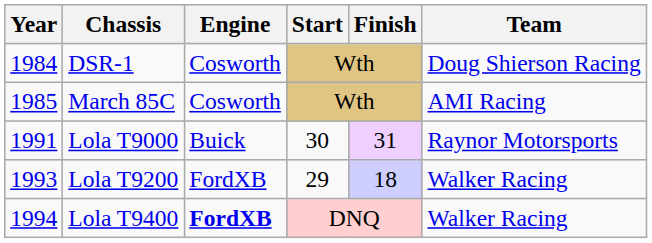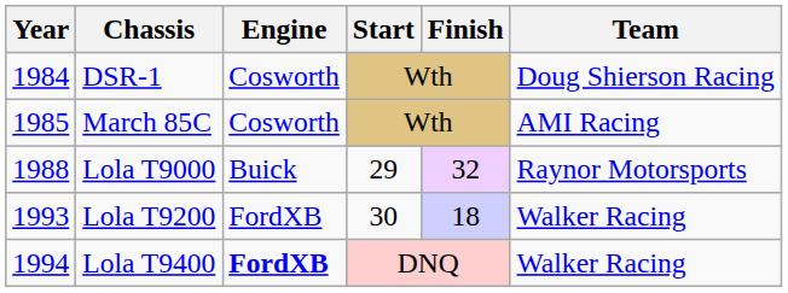 <table class="wikitable" style="font-size: 95%;">
 <tr>
 <th>Year</th>
 <th>Chassis</th>
 <th>Engine</th>
 <th>Start</th>
 <th>Finish</th>
 <th>Team</th>
 </tr>
 <tr>
 <td><a href='#'>1984</a></td>
 <td><a href='#'>DSR-1</a></td>
 <td><a href='#'>Cosworth</a></td>
 <td colspan=2 align=center style="background:#DFC484;">Wth</td>
 <td><a href='#'>Doug Shierson Racing</a></td>
 </tr>
 <tr>
 <td><a href='#'>1985</a></td>
 <td><a href='#'>March 85C</a></td>
 <td><a href='#'>Cosworth</a></td>
 <td colspan=2 align=center style="background:#DFC484;">Wth</td>
 <td><a href='#'>AMI Racing</a></td>
 </tr>
 <tr>
-<td><a href='#'>1991</a></td>
+<td><a href='#'>1988</a></td>
 <td><a href='#'>Lola T9000</a></td>
 <td><a href='#'>Buick</a></td>
-<td align=center>30</td>
-<td align=center style="background:#EFCFFF;">31</td>
+<td align=center>29</td>
+<td align=center style="background:#EFCFFF;">32</td>
 <td><a href='#'>Raynor Motorsports</a></td>
 </tr>
 <tr>
 <td><a href='#'>1993</a></td>
 <td><a href='#'>Lola T9200</a></td>
 <td><a href='#'>FordXB</a></td>
-<td align=center>29</td>
+<td align=center>30</td>
 <td align=center style="background:#CFCFFF;">18</td>
 <td><a href='#'>Walker Racing</a></td>
 </tr>
 <tr>
 <td><a href='#'>1994</a></td>
 <td><a href='#'>Lola T9400</a></td>
 <td><strong><a href='#'>FordXB</a></strong></td>
 <td colspan=2 align=center style="background:#FFCFCF;">DNQ</td>
 <td><a href='#'>Walker Racing</a></td>
 </tr>
 </table>
